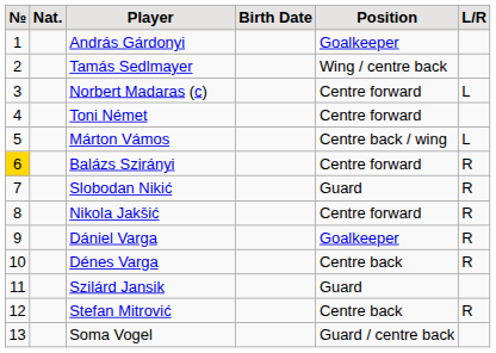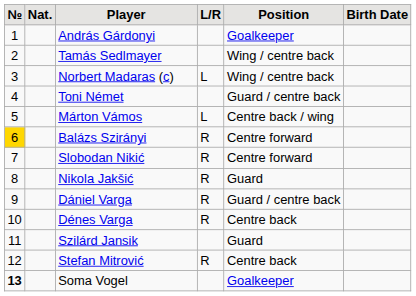 <table class=wikitable style="font-size: 95%; border: 1px solid #CFB53B; border-collapse: collapse;">
 <tr bgcolor="E5E4E2">
 <td align=center><strong>№</strong></td>
 <td align=center><strong>Nat.</strong></td>
 <td width=160; align=center><strong>Player</strong></td>
+<td align=center><strong>L/R</strong></td>
+<td align=center><strong>Position</strong></td>
 <td align=center><strong>Birth Date</strong></td>
-<td align=center><strong>Position</strong></td>
-<td align=center><strong>L/R</strong></td>
 </tr>
 <tr>
 <td align=center>1</td>
 <td align=center></td>
 <td><a href='#'>András Gárdonyi</a></td>
+<td></td>
+<td><a href='#'>Goalkeeper</a></td>
 <td style="text-align:right;"></td>
-<td><a href='#'>Goalkeeper</a></td>
-<td></td>
 </tr>
 <tr>
 <td align=center>2</td>
 <td align=center></td>
 <td><a href='#'>Tamás Sedlmayer</a></td>
+<td></td>
+<td>Wing / centre back</td>
 <td style="text-align:right;"></td>
-<td>Wing / centre back</td>
-<td></td>
 </tr>
 <tr>
 <td align=center>3</td>
 <td align=center></td>
 <td><a href='#'>Norbert Madaras</a> (<a href='#'>c</a>)</td>
+<td>L</td>
+<td>Wing / centre back</td>
 <td style="text-align:right;"></td>
-<td>Centre forward</td>
-<td>L</td>
 </tr>
 <tr>
 <td align=center>4</td>
 <td align=center></td>
 <td><a href='#'>Toni Német</a></td>
+<td></td>
+<td>Guard / centre back</td>
 <td style="text-align:right;"></td>
-<td>Centre forward</td>
-<td></td>
 </tr>
 <tr>
 <td align=center>5</td>
 <td align=center></td>
 <td><a href='#'>Márton Vámos</a></td>
+<td>L</td>
+<td>Centre back / wing</td>
 <td style="text-align:right;"></td>
-<td>Centre back / wing</td>
-<td>L</td>
 </tr>
 <tr>
 <td align=center style="background: gold;">6</td>
 <td align=center> </td>
 <td><a href='#'>Balázs Szirányi</a></td>
+<td>R</td>
+<td>Centre forward</td>
 <td style="text-align:right;"></td>
-<td>Centre forward</td>
-<td>R</td>
 </tr>
 <tr>
 <td align=center>7</td>
 <td align=center></td>
 <td><a href='#'>Slobodan Nikić</a></td>
+<td>R</td>
+<td>Centre forward</td>
 <td style="text-align:right;"></td>
-<td>Guard</td>
-<td>R</td>
 </tr>
 <tr>
 <td align=center>8</td>
 <td align=center></td>
 <td><a href='#'>Nikola Jakšić</a></td>
+<td>R</td>
+<td>Guard</td>
 <td style="text-align:right;"></td>
-<td>Centre forward</td>
-<td>R</td>
 </tr>
 <tr>
 <td align=center>9</td>
 <td align=center></td>
 <td><a href='#'>Dániel Varga</a></td>
+<td>R</td>
+<td>Guard / centre back</td>
 <td style="text-align:right;"></td>
-<td><a href='#'>Goalkeeper</a></td>
-<td>R</td>
 </tr>
 <tr>
 <td align=center>10</td>
 <td align=center></td>
 <td><a href='#'>Dénes Varga</a></td>
+<td>R</td>
+<td>Centre back</td>
 <td style="text-align:right;"></td>
-<td>Centre back</td>
-<td>R</td>
 </tr>
 <tr>
 <td align=center>11</td>
 <td align=center></td>
 <td><a href='#'>Szilárd Jansik</a></td>
+<td></td>
+<td>Guard</td>
 <td style="text-align:right;"></td>
-<td>Guard</td>
-<td></td>
 </tr>
 <tr>
 <td align=center>12</td>
 <td align=center></td>
 <td><a href='#'>Stefan Mitrović</a></td>
+<td>R</td>
+<td>Centre back</td>
 <td style="text-align:right;"></td>
-<td>Centre back</td>
-<td>R</td>
 </tr>
 <tr>
-<td align=center>13</td>
+<td align=center><strong>13</strong></td>
 <td align=center></td>
 <td>Soma Vogel</td>
+<td></td>
+<td><a href='#'>Goalkeeper</a></td>
 <td style="text-align:right;"></td>
-<td>Guard / centre back</td>
-<td></td>
 </tr>
 </table>
